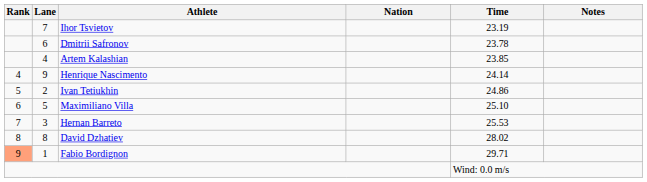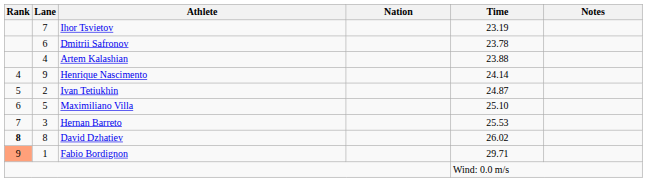 <table class="wikitable sortable" style="text-align:center;width: 65%;">
 <tr>
 <th scope="col" style="width: 10px;">Rank</th>
 <th scope="col" style="width: 10px;">Lane</th>
 <th scope="col">Athlete</th>
 <th scope="col">Nation</th>
 <th scope="col">Time</th>
 <th scope="col">Notes</th>
 </tr>
 <tr>
 <td></td>
 <td>7</td>
 <td align=left><a href='#'>Ihor Tsvietov</a></td>
 <td align=left></td>
 <td>23.19</td>
 <td></td>
 </tr>
 <tr>
 <td></td>
 <td>6</td>
 <td align=left><a href='#'>Dmitrii Safronov</a></td>
 <td align=left></td>
 <td>23.78</td>
 <td></td>
 </tr>
 <tr>
 <td></td>
 <td>4</td>
 <td align=left><a href='#'>Artem Kalashian</a></td>
 <td align=left></td>
-<td>23.85</td>
+<td>23.88</td>
 <td></td>
 </tr>
 <tr>
 <td>4</td>
 <td>9</td>
 <td align=left><a href='#'>Henrique Nascimento</a></td>
 <td align=left></td>
 <td>24.14</td>
 <td></td>
 </tr>
 <tr>
 <td>5</td>
 <td>2</td>
 <td align=left><a href='#'>Ivan Tetiukhin</a></td>
 <td align=left></td>
-<td>24.86</td>
+<td>24.87</td>
 <td></td>
 </tr>
 <tr>
 <td>6</td>
 <td>5</td>
 <td align=left><a href='#'>Maximiliano Villa</a></td>
 <td align=left></td>
 <td>25.10</td>
 <td></td>
 </tr>
 <tr>
 <td>7</td>
 <td>3</td>
 <td align=left><a href='#'>Hernan Barreto</a></td>
 <td align=left></td>
 <td>25.53</td>
 <td></td>
 </tr>
 <tr>
-<td>8</td>
+<td><strong>8</strong></td>
 <td>8</td>
 <td align=left><a href='#'>David Dzhatiev</a></td>
 <td align=left></td>
-<td>28.02</td>
+<td>26.02</td>
 <td></td>
 </tr>
 <tr>
 <td style="background: lightsalmon;">9</td>
 <td>1</td>
 <td align=left><a href='#'>Fabio Bordignon</a></td>
 <td align=left></td>
 <td>29.71</td>
 <td></td>
 </tr>
 <tr class="sortbottom">
 <td colspan="4"></td>
 <td colspan="2" style="text-align:left;">Wind: 0.0 m/s</td>
 </tr>
 </table>
